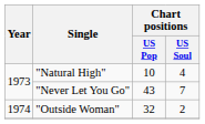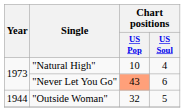 <table class="wikitable" style="text-align:center;">
 <tr>
 <th rowspan="2">Year</th>
 <th rowspan="2">Single</th>
 <th colspan="3">Chart positions</th>
 </tr>
 <tr style="font-size:smaller;">
 <th width="40"><a href='#'>US<br>Pop</a></th>
 <th width="40"><a href='#'>US<br>Soul</a></th>
 </tr>
 <tr>
 <td rowspan="2">1973</td>
 <td align="left">"Natural High"</td>
 <td>10</td>
 <td>4</td>
 </tr>
 <tr>
 <td align="left">"Never Let You Go"</td>
-<td>43</td>
-<td>7</td>
+<td style="background: lightsalmon;">43</td>
+<td>6</td>
 </tr>
 <tr>
-<td rowspan="1">1974</td>
+<td rowspan="1">1944</td>
 <td align="left">"Outside Woman"</td>
 <td>32</td>
-<td>2</td>
+<td>5</td>
 </tr>
 <tr>
 </tr>
 </table>
